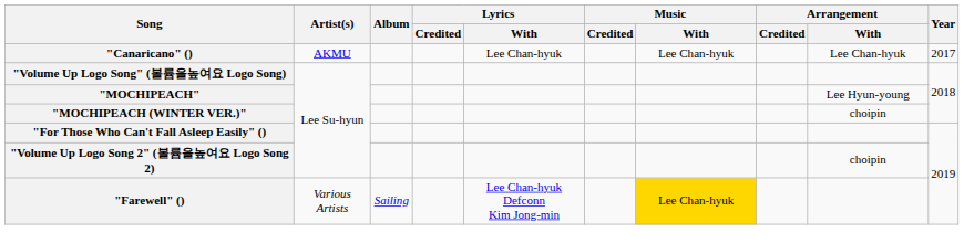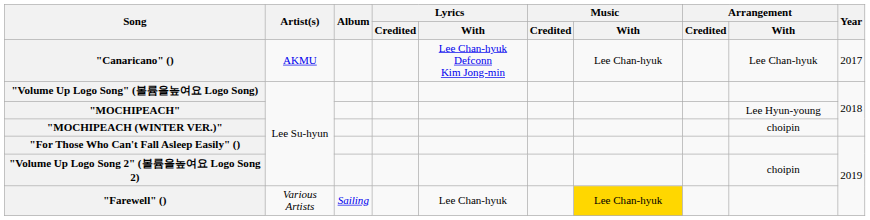 <table class="wikitable plainrowheaders sortable" style="text-align:center">
 <tr>
 <th scope="col" rowspan="2">Song</th>
 <th scope="col" rowspan="2">Artist(s)</th>
 <th scope="col" rowspan="2">Album</th>
 <th colspan="2">Lyrics</th>
 <th colspan="2">Music</th>
 <th colspan="2">Arrangement</th>
 <th scope="col" rowspan="2">Year</th>
 </tr>
 <tr>
 <th width="50px">Credited</th>
 <th width="150px">With</th>
 <th width="50px">Credited</th>
 <th width="150px">With</th>
 <th width="50px">Credited</th>
 <th width="150px">With</th>
 </tr>
 <tr>
 <th scope="row">"Canaricano" ()</th>
 <td><a href='#'>AKMU</a></td>
 <td></td>
 <td></td>
-<td>Lee Chan-hyuk</td>
+<td><a href='#'>Lee Chan-hyuk</a><br> <a href='#'>Defconn</a><br><a href='#'>Kim Jong-min</a></td>
 <td></td>
 <td>Lee Chan-hyuk</td>
 <td></td>
 <td>Lee Chan-hyuk</td>
 <td>2017</td>
 </tr>
 <tr>
 <th scope="row">"Volume Up Logo Song" (볼륨을높여요 Logo Song)</th>
 <td rowspan="5">Lee Su-hyun</td>
 <td></td>
 <td></td>
 <td></td>
 <td></td>
 <td></td>
 <td></td>
 <td></td>
 <td rowspan="3">2018</td>
 </tr>
 <tr>
 <th scope="row">"MOCHIPEACH"</th>
 <td></td>
 <td></td>
 <td></td>
 <td></td>
 <td></td>
 <td></td>
 <td>Lee Hyun-young</td>
 </tr>
 <tr>
 <th scope="row">"MOCHIPEACH (WINTER VER.)"</th>
 <td></td>
 <td></td>
 <td></td>
 <td></td>
 <td></td>
 <td></td>
 <td>choipin</td>
 </tr>
 <tr>
 <th scope="row">"For Those Who Can't Fall Asleep Easily" ()</th>
 <td></td>
 <td></td>
 <td></td>
 <td></td>
 <td></td>
 <td></td>
 <td></td>
 <td rowspan="3">2019</td>
 </tr>
 <tr>
 <th scope="row">"Volume Up Logo Song 2" (볼륨을높여요 Logo Song 2)</th>
 <td></td>
 <td></td>
 <td></td>
 <td></td>
 <td></td>
 <td></td>
 <td>choipin</td>
 </tr>
 <tr>
 <th scope="row">"Farewell" ()</th>
 <td><em>Various Artists</em></td>
 <td><em><a href='#'>Sailing</a></em></td>
 <td></td>
-<td><a href='#'>Lee Chan-hyuk</a><br> <a href='#'>Defconn</a><br><a href='#'>Kim Jong-min</a></td>
+<td>Lee Chan-hyuk</td>
 <td></td>
 <td style="background: gold;">Lee Chan-hyuk</td>
 <td></td>
 <td></td>
 </tr>
 </table>
